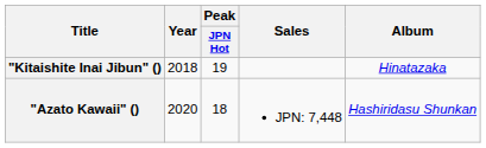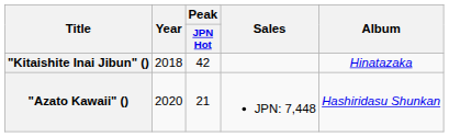 <table class="wikitable plainrowheaders" style="text-align:center;">
 <tr>
 <th scope="col" rowspan="2">Title</th>
 <th scope="col" rowspan="2">Year</th>
 <th scope="col" colspan="1">Peak</th>
 <th scope="col" rowspan="2">Sales</th>
 <th scope="col" rowspan="2">Album</th>
 </tr>
 <tr>
 <th style="width:2.7em;font-size:85%;"><a href='#'>JPN<br>Hot</a><br></th>
 </tr>
 <tr>
 <th scope="row">"Kitaishite Inai Jibun" ()</th>
 <td>2018</td>
-<td>19</td>
+<td>42</td>
 <td></td>
 <td><em><a href='#'>Hinatazaka</a></em></td>
 </tr>
 <tr>
 <th scope="row">"Azato Kawaii" ()</th>
 <td>2020</td>
-<td>18</td>
+<td>21</td>
 <td><br><ul><li>JPN: 7,448 </li></ul></td>
 <td><em><a href='#'>Hashiridasu Shunkan</a></em></td>
 </tr>
 </table>
